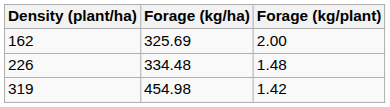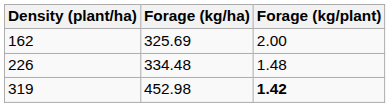 <table class="wikitable">
 <tr>
 <th>Density (plant/ha)</th>
 <th>Forage (kg/ha)</th>
 <th>Forage (kg/plant)</th>
 </tr>
 <tr>
 <td>162</td>
 <td>325.69</td>
 <td>2.00</td>
 </tr>
 <tr>
 <td>226</td>
 <td>334.48</td>
 <td>1.48</td>
 </tr>
 <tr>
 <td>319</td>
-<td>454.98</td>
-<td>1.42</td>
+<td>452.98</td>
+<td><strong>1.42</strong></td>
 </tr>
 </table>
